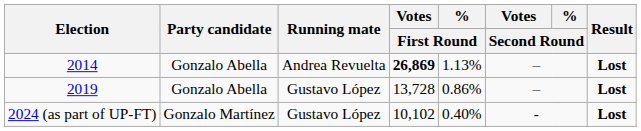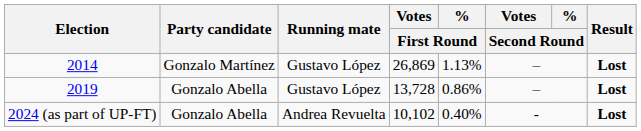 <table class="wikitable" style="text-align:center">
 <tr>
 <th rowspan="2">Election</th>
 <th rowspan="2">Party candidate</th>
 <th rowspan="2">Running mate</th>
 <th>Votes</th>
 <th>%</th>
 <th>Votes</th>
 <th>%</th>
 <th rowspan="2">Result</th>
 </tr>
 <tr>
 <th colspan="2">First Round</th>
 <th colspan="2">Second Round</th>
 </tr>
 <tr>
 <td><a href='#'>2014</a></td>
-<td>Gonzalo Abella</td>
-<td>Andrea Revuelta</td>
-<td><strong>26,869</strong></td>
+<td>Gonzalo Martínez</td>
+<td>Gustavo López</td>
+<td>26,869</td>
 <td>1.13%</td>
 <td colspan="2">–</td>
 <td><strong>Lost</strong> </td>
 </tr>
 <tr>
 <td><a href='#'>2019</a></td>
 <td>Gonzalo Abella</td>
 <td>Gustavo López</td>
 <td>13,728</td>
 <td>0.86%</td>
 <td colspan="2">–</td>
 <td><strong>Lost</strong> </td>
 </tr>
 <tr>
 <td><a href='#'>2024</a> (as part of UP-FT)</td>
-<td>Gonzalo Martínez</td>
-<td>Gustavo López</td>
+<td>Gonzalo Abella</td>
+<td>Andrea Revuelta</td>
 <td>10,102</td>
 <td>0.40%</td>
 <td colspan="2">-</td>
 <td><strong>Lost</strong> </td>
 </tr>
 </table>
